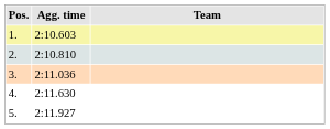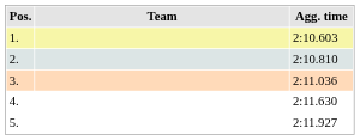 <table cellspacing="1" cellpadding="3" style="border:1px solid #aaa; font-size:90%;">
 <tr style="background:#e4e4e4;">
 <th style="width:10px;">Pos.</th>
+<th style="width:280px;">Team</th>
 <th style="width:65px;">Agg. time</th>
-<th style="width:280px;">Team</th>
 </tr>
 <tr style="background:#f7f6a8;">
 <td>1.</td>
+<td align="left"></td>
 <td>2:10.603</td>
-<td align="left"></td>
 </tr>
 <tr style="background:#dce5e5;">
 <td>2.</td>
+<td align="left"></td>
 <td>2:10.810</td>
-<td align="left"></td>
 </tr>
 <tr style="background:#ffdab9;">
 <td>3.</td>
+<td align="left"></td>
 <td>2:11.036</td>
-<td align="left"></td>
 </tr>
 <tr>
 <td>4.</td>
+<td align="left"></td>
 <td>2:11.630</td>
-<td align="left"></td>
 </tr>
 <tr>
 <td>5.</td>
+<td align="left"></td>
 <td>2:11.927</td>
-<td align="left"></td>
 </tr>
 </table>
